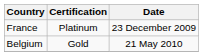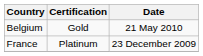 <table class="wikitable sortable">
 <tr>
 <th>Country</th>
 <th>Certification</th>
 <th>Date</th>
 </tr>
 <tr>
+<td>Belgium</td>
+<td align="center">Gold</td>
+<td align="center">21 May 2010</td>
+</tr>
+<tr>
 <td>France</td>
 <td align="center">Platinum</td>
 <td align="center">23 December 2009</td>
 </tr>
 <tr>
-<td>Belgium</td>
-<td align="center">Gold</td>
-<td align="center">21 May 2010</td>
-</tr>
-<tr>
 </tr>
 </table>
